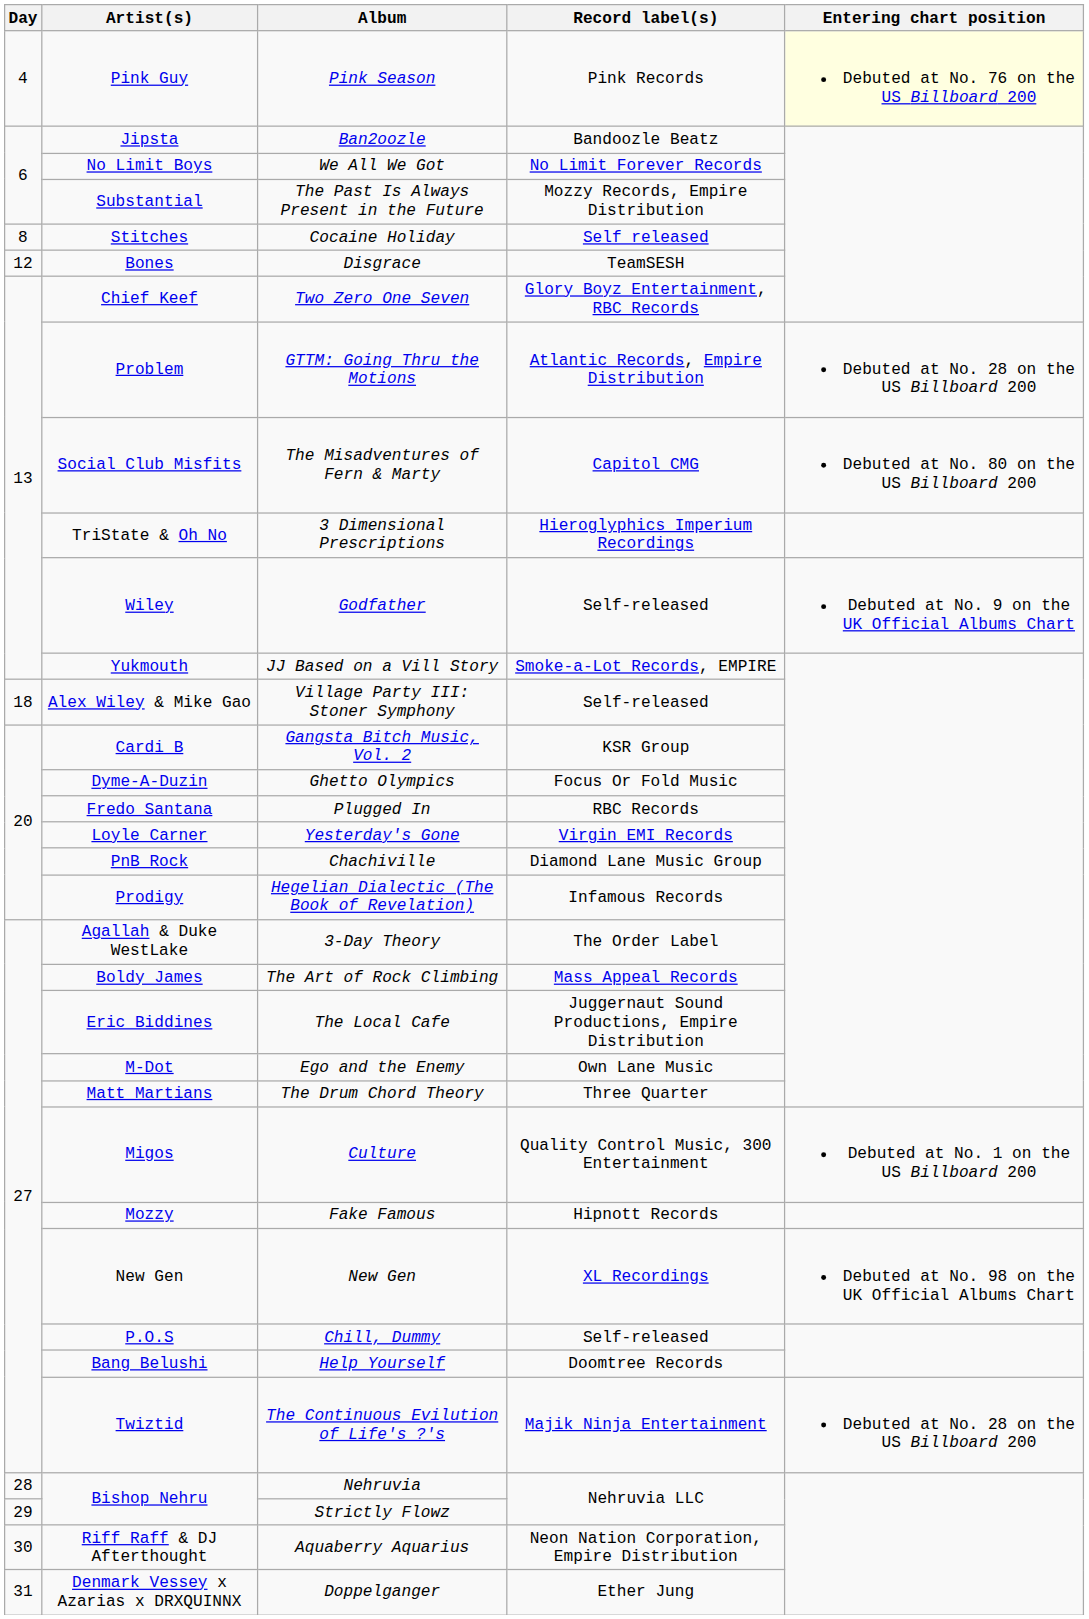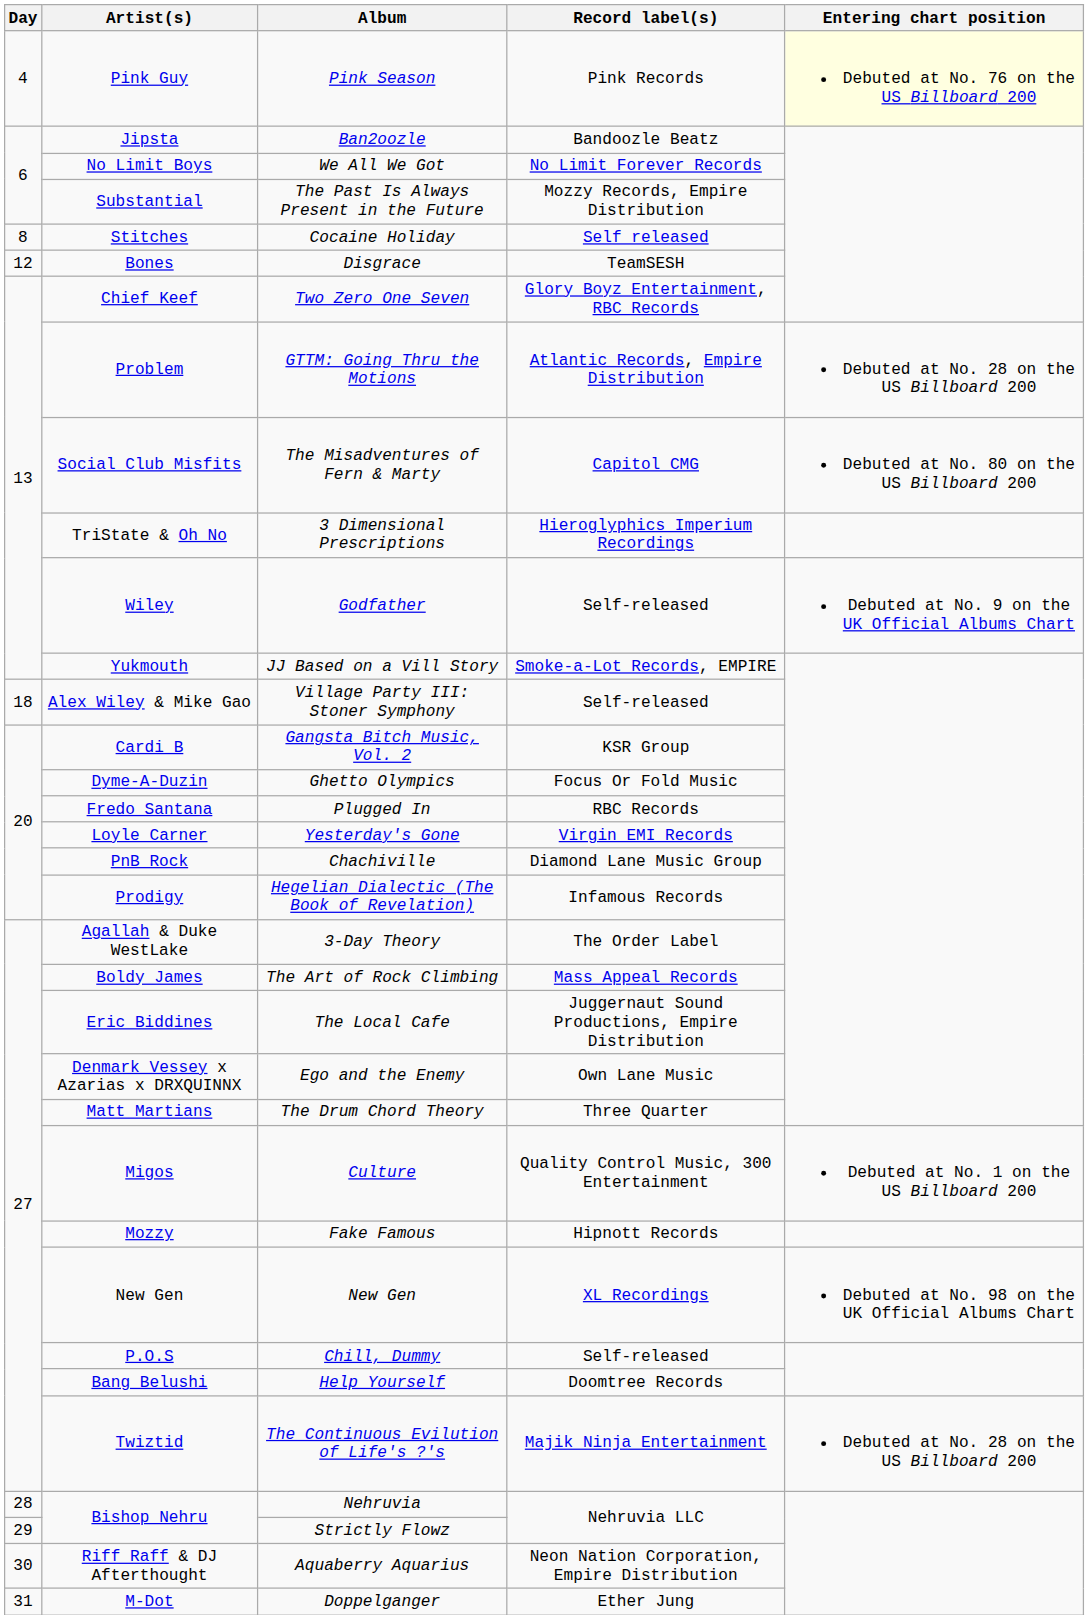 <table class="wikitable" style="text-align:center;">
 <tr>
 <th scope="col">Day</th>
 <th scope="col">Artist(s)</th>
 <th scope="col">Album</th>
 <th scope="col">Record label(s)</th>
 <th scope="col">Entering chart position</th>
 </tr>
 <tr>
 <td rowspan="1">4</td>
 <td><a href='#'>Pink Guy</a></td>
 <td><em><a href='#'>Pink Season</a></em></td>
 <td>Pink Records</td>
 <td style="background: lightyellow;"><br><ul><li>Debuted at No. 76 on the <a href='#'>US <em>Billboard</em> 200</a></li></ul></td>
 </tr>
 <tr>
 <td rowspan="3">6</td>
 <td><a href='#'>Jipsta</a></td>
 <td><em><a href='#'>Ban2oozle</a></em></td>
 <td>Bandoozle Beatz</td>
 <td rowspan="6"></td>
 </tr>
 <tr>
 <td><a href='#'>No Limit Boys</a></td>
 <td><em>We All We Got</em></td>
 <td><a href='#'>No Limit Forever Records</a></td>
 </tr>
 <tr>
 <td><a href='#'>Substantial</a></td>
 <td><em>The Past Is Always Present in the Future</em></td>
 <td>Mozzy Records, Empire Distribution</td>
 </tr>
 <tr>
 <td>8</td>
 <td><a href='#'>Stitches</a></td>
 <td><em>Cocaine Holiday</em></td>
 <td><a href='#'>Self released</a></td>
 </tr>
 <tr>
 <td>12</td>
 <td><a href='#'>Bones</a></td>
 <td><em>Disgrace</em></td>
 <td>TeamSESH</td>
 </tr>
 <tr>
 <td rowspan="6">13</td>
 <td><a href='#'>Chief Keef</a></td>
 <td><em><a href='#'>Two Zero One Seven</a></em></td>
 <td><a href='#'>Glory Boyz Entertainment</a>, <a href='#'>RBC Records</a></td>
 </tr>
 <tr>
 <td><a href='#'>Problem</a></td>
 <td><em><a href='#'>GTTM: Going Thru the Motions</a></em></td>
 <td><a href='#'>Atlantic Records</a>, <a href='#'>Empire Distribution</a></td>
 <td><br><ul><li>Debuted at No. 28 on the US <em>Billboard</em> 200</li></ul></td>
 </tr>
 <tr>
 <td><a href='#'>Social Club Misfits</a></td>
 <td><em>The Misadventures of Fern & Marty</em></td>
 <td><a href='#'>Capitol CMG</a></td>
 <td><br><ul><li>Debuted at No. 80 on the US <em>Billboard</em> 200</li></ul></td>
 </tr>
 <tr>
 <td>TriState & <a href='#'>Oh No</a></td>
 <td><em>3 Dimensional Prescriptions</em></td>
 <td><a href='#'>Hieroglyphics Imperium Recordings</a></td>
 <td></td>
 </tr>
 <tr>
 <td><a href='#'>Wiley</a></td>
 <td><em><a href='#'>Godfather</a></em></td>
 <td>Self-released</td>
 <td><br><ul><li>Debuted at No. 9 on the <a href='#'>UK Official Albums Chart</a></li></ul></td>
 </tr>
 <tr>
 <td><a href='#'>Yukmouth</a></td>
 <td><em>JJ Based on a Vill Story</em></td>
 <td><a href='#'>Smoke-a-Lot Records</a>, EMPIRE</td>
 <td rowspan="13"></td>
 </tr>
 <tr>
 <td>18</td>
 <td><a href='#'>Alex Wiley</a> & Mike Gao</td>
 <td><em>Village Party III: Stoner Symphony</em></td>
 <td>Self-released</td>
 </tr>
 <tr>
 <td rowspan="6">20</td>
 <td><a href='#'>Cardi B</a></td>
 <td><em><a href='#'>Gangsta Bitch Music, Vol. 2</a></em></td>
 <td>KSR Group</td>
 </tr>
 <tr>
 <td><a href='#'>Dyme-A-Duzin</a></td>
 <td><em>Ghetto Olympics</em></td>
 <td>Focus Or Fold Music</td>
 </tr>
 <tr>
 <td><a href='#'>Fredo Santana</a></td>
 <td><em>Plugged In</em></td>
 <td>RBC Records</td>
 </tr>
 <tr>
 <td><a href='#'>Loyle Carner</a></td>
 <td><em><a href='#'>Yesterday's Gone</a></em></td>
 <td><a href='#'>Virgin EMI Records</a></td>
 </tr>
 <tr>
 <td><a href='#'>PnB Rock</a></td>
 <td><em>Chachiville</em></td>
 <td>Diamond Lane Music Group</td>
 </tr>
 <tr>
 <td><a href='#'>Prodigy</a></td>
 <td><em><a href='#'>Hegelian Dialectic (The Book of Revelation)</a></em></td>
 <td>Infamous Records</td>
 </tr>
 <tr>
 <td rowspan="11">27</td>
 <td><a href='#'>Agallah</a> & Duke WestLake</td>
 <td><em>3-Day Theory</em></td>
 <td>The Order Label</td>
 </tr>
 <tr>
 <td><a href='#'>Boldy James</a></td>
 <td><em>The Art of Rock Climbing</em></td>
 <td><a href='#'>Mass Appeal Records</a></td>
 </tr>
 <tr>
 <td><a href='#'>Eric Biddines</a></td>
 <td><em>The Local Cafe</em></td>
 <td>Juggernaut Sound Productions, Empire Distribution</td>
 </tr>
 <tr>
-<td><a href='#'>M-Dot</a></td>
+<td><a href='#'>Denmark Vessey</a> x Azarias x DRXQUINNX</td>
 <td><em>Ego and the Enemy</em></td>
 <td>Own Lane Music</td>
 </tr>
 <tr>
 <td><a href='#'>Matt Martians</a></td>
 <td><em>The Drum Chord Theory</em></td>
 <td>Three Quarter</td>
 </tr>
 <tr>
 <td><a href='#'>Migos</a></td>
 <td><em><a href='#'>Culture</a></em></td>
 <td>Quality Control Music, 300 Entertainment</td>
 <td><br><ul><li>Debuted at No. 1 on the US <em>Billboard</em> 200</li></ul></td>
 </tr>
 <tr>
 <td><a href='#'>Mozzy</a></td>
 <td><em>Fake Famous</em></td>
 <td>Hipnott Records</td>
 <td></td>
 </tr>
 <tr>
 <td>New Gen</td>
 <td><em>New Gen</em></td>
 <td><a href='#'>XL Recordings</a></td>
 <td><br><ul><li>Debuted at No. 98 on the UK Official Albums Chart</li></ul></td>
 </tr>
 <tr>
 <td><a href='#'>P.O.S</a></td>
 <td><em><a href='#'>Chill, Dummy</a></em></td>
 <td>Self-released</td>
 <td rowspan="2"></td>
 </tr>
 <tr>
 <td><a href='#'>Bang Belushi</a></td>
 <td><em><a href='#'>Help Yourself</a></em></td>
 <td>Doomtree Records</td>
 </tr>
 <tr>
 <td><a href='#'>Twiztid</a></td>
 <td><em><a href='#'>The Continuous Evilution of Life's ?'s</a></em></td>
 <td><a href='#'>Majik Ninja Entertainment</a></td>
 <td><br><ul><li>Debuted at No. 28 on the US <em>Billboard</em> 200</li></ul></td>
 </tr>
 <tr>
 <td>28</td>
 <td rowspan="2"><a href='#'>Bishop Nehru</a></td>
 <td><em>Nehruvia</em></td>
 <td rowspan="2">Nehruvia LLC</td>
 <td rowspan="4"></td>
 </tr>
 <tr>
 <td>29</td>
 <td><em>Strictly Flowz</em></td>
 </tr>
 <tr>
 <td>30</td>
 <td><a href='#'>Riff Raff</a> & DJ Afterthought</td>
 <td><em>Aquaberry Aquarius</em></td>
 <td>Neon Nation Corporation, Empire Distribution</td>
 </tr>
 <tr>
 <td>31</td>
-<td><a href='#'>Denmark Vessey</a> x Azarias x DRXQUINNX</td>
+<td><a href='#'>M-Dot</a></td>
 <td><em>Doppelganger</em></td>
 <td>Ether Jung</td>
 </tr>
 <tr>
 </tr>
 </table>
